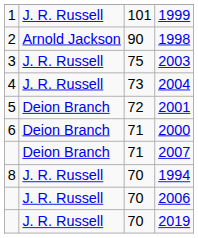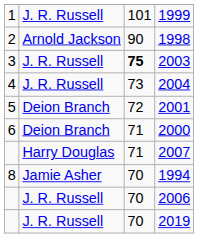 <table class="wikitable">
 <tr>
 </tr>
 <tr>
 <td>1</td>
 <td><a href='#'>J. R. Russell</a></td>
 <td>101</td>
 <td><a href='#'>1999</a></td>
 </tr>
 <tr>
 <td>2</td>
 <td><a href='#'>Arnold Jackson</a></td>
 <td>90</td>
 <td><a href='#'>1998</a></td>
 </tr>
 <tr>
 <td>3</td>
 <td><a href='#'>J. R. Russell</a></td>
-<td>75</td>
+<td><strong>75</strong></td>
 <td><a href='#'>2003</a></td>
 </tr>
 <tr>
 <td>4</td>
 <td><a href='#'>J. R. Russell</a></td>
 <td>73</td>
 <td><a href='#'>2004</a></td>
 </tr>
 <tr>
 <td>5</td>
 <td><a href='#'>Deion Branch</a></td>
 <td>72</td>
 <td><a href='#'>2001</a></td>
 </tr>
 <tr>
 <td>6</td>
 <td><a href='#'>Deion Branch</a></td>
 <td>71</td>
 <td><a href='#'>2000</a></td>
 </tr>
 <tr>
 <td></td>
-<td><a href='#'>Deion Branch</a></td>
+<td><a href='#'>Harry Douglas</a></td>
 <td>71</td>
 <td><a href='#'>2007</a></td>
 </tr>
 <tr>
 <td>8</td>
-<td><a href='#'>J. R. Russell</a></td>
+<td><a href='#'>Jamie Asher</a></td>
 <td>70</td>
 <td><a href='#'>1994</a></td>
 </tr>
 <tr>
 <td></td>
 <td><a href='#'>J. R. Russell</a></td>
 <td>70</td>
 <td><a href='#'>2006</a></td>
 </tr>
 <tr>
 <td></td>
 <td><a href='#'>J. R. Russell</a></td>
 <td>70</td>
 <td><a href='#'>2019</a></td>
 </tr>
 </table>
